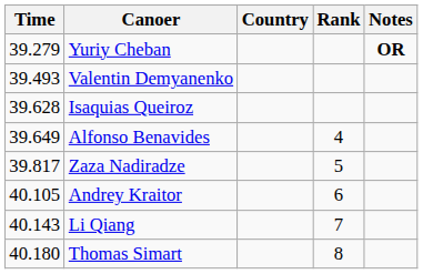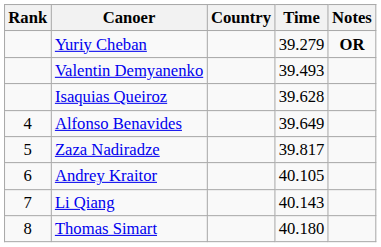 <table class="wikitable" style="text-align:center;">
 <tr>
-<th>Time</th>
+<th>Rank</th>
 <th>Canoer</th>
 <th>Country</th>
-<th>Rank</th>
+<th>Time</th>
 <th>Notes</th>
 </tr>
 <tr>
-<td>39.279</td>
+<td></td>
 <td align="left"><a href='#'>Yuriy Cheban</a></td>
 <td align="left"></td>
-<td></td>
+<td>39.279</td>
 <td><strong>OR</strong></td>
 </tr>
 <tr>
-<td>39.493</td>
+<td></td>
 <td align="left"><a href='#'>Valentin Demyanenko</a></td>
 <td align="left"></td>
-<td></td>
+<td>39.493</td>
 <td></td>
 </tr>
 <tr>
-<td>39.628</td>
+<td></td>
 <td align="left"><a href='#'>Isaquias Queiroz</a></td>
 <td align="left"></td>
-<td></td>
+<td>39.628</td>
 <td></td>
 </tr>
 <tr>
-<td>39.649</td>
+<td>4</td>
 <td align="left"><a href='#'>Alfonso Benavides</a></td>
 <td align="left"></td>
-<td>4</td>
+<td>39.649</td>
 <td></td>
 </tr>
 <tr>
-<td>39.817</td>
+<td>5</td>
 <td align="left"><a href='#'>Zaza Nadiradze</a></td>
 <td align="left"></td>
-<td>5</td>
+<td>39.817</td>
 <td></td>
 </tr>
 <tr>
-<td>40.105</td>
+<td>6</td>
 <td align="left"><a href='#'>Andrey Kraitor</a></td>
 <td align="left"></td>
-<td>6</td>
+<td>40.105</td>
 <td></td>
 </tr>
 <tr>
-<td>40.143</td>
+<td>7</td>
 <td align="left"><a href='#'>Li Qiang</a></td>
 <td align="left"></td>
-<td>7</td>
+<td>40.143</td>
 <td></td>
 </tr>
 <tr>
-<td>40.180</td>
+<td>8</td>
 <td align="left"><a href='#'>Thomas Simart</a></td>
 <td align="left"></td>
-<td>8</td>
+<td>40.180</td>
 <td></td>
 </tr>
 </table>
